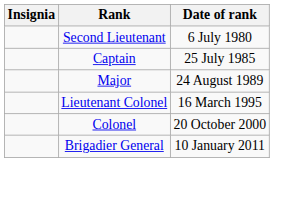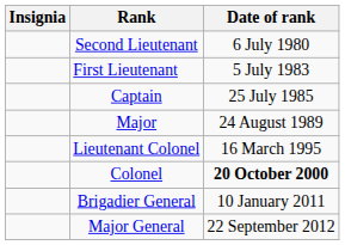 <table class="wikitable">
 <tr>
 <th>Insignia</th>
 <th>Rank</th>
 <th>Date of rank</th>
 </tr>
 <tr>
 <td align="center"></td>
 <td align="center"><a href='#'>Second Lieutenant</a></td>
 <td align="center">6 July 1980</td>
+</tr>
+<tr>
+<td align="center"></td>
+<td><a href='#'>First Lieutenant</a></td>
+<td align="center">5 July 1983</td>
 </tr>
 <tr>
 <td align="center"></td>
 <td align="center"><a href='#'>Captain</a></td>
 <td align="center">25 July 1985</td>
 </tr>
 <tr>
 <td align="center"></td>
 <td align="center"><a href='#'>Major</a></td>
 <td align="center">24 August 1989</td>
 </tr>
 <tr>
 <td align="center"></td>
 <td align="center"><a href='#'>Lieutenant Colonel</a></td>
 <td align="center">16 March 1995</td>
 </tr>
 <tr>
 <td align="center"></td>
 <td align="center"><a href='#'>Colonel</a></td>
-<td align="center">20 October 2000</td>
+<td align="center"><strong>20 October 2000</strong></td>
 </tr>
 <tr>
 <td align="center"></td>
 <td align="center"><a href='#'>Brigadier General</a></td>
 <td align="center">10 January 2011</td>
 </tr>
+<tr>
+<td align="center"></td>
+<td align="center"><a href='#'>Major General</a></td>
+<td align="center">22 September 2012</td>
+</tr>
 </table>
